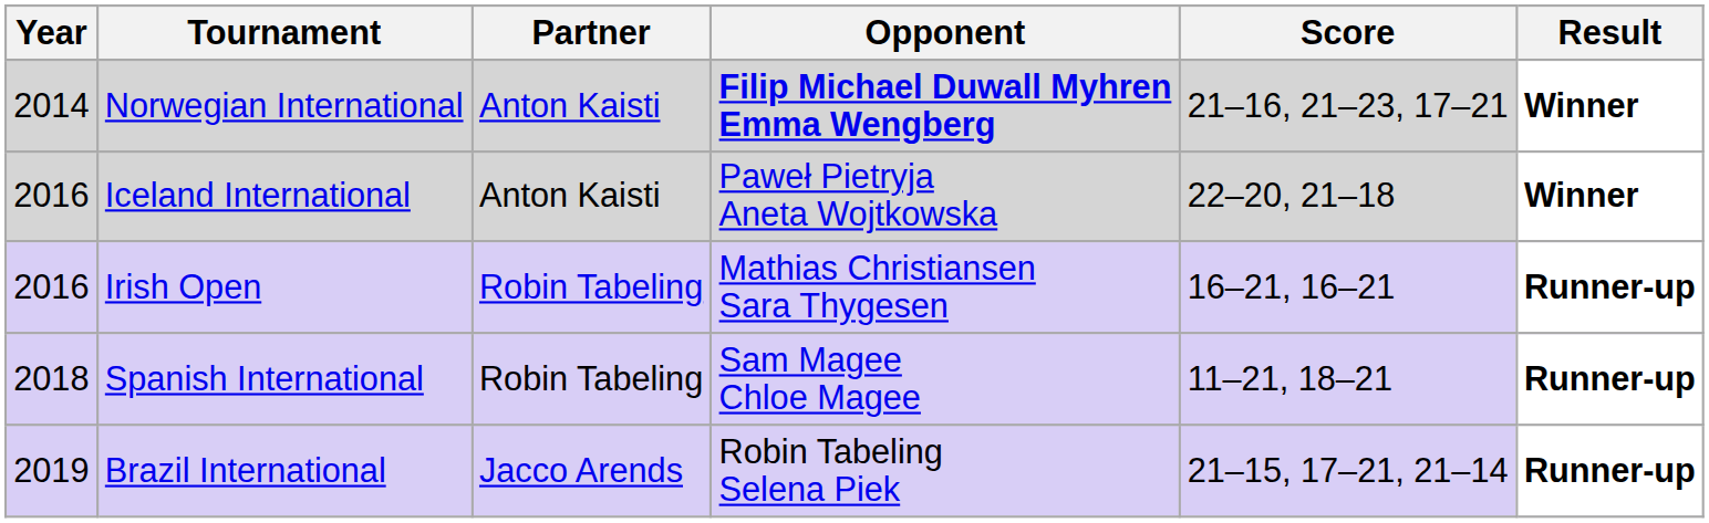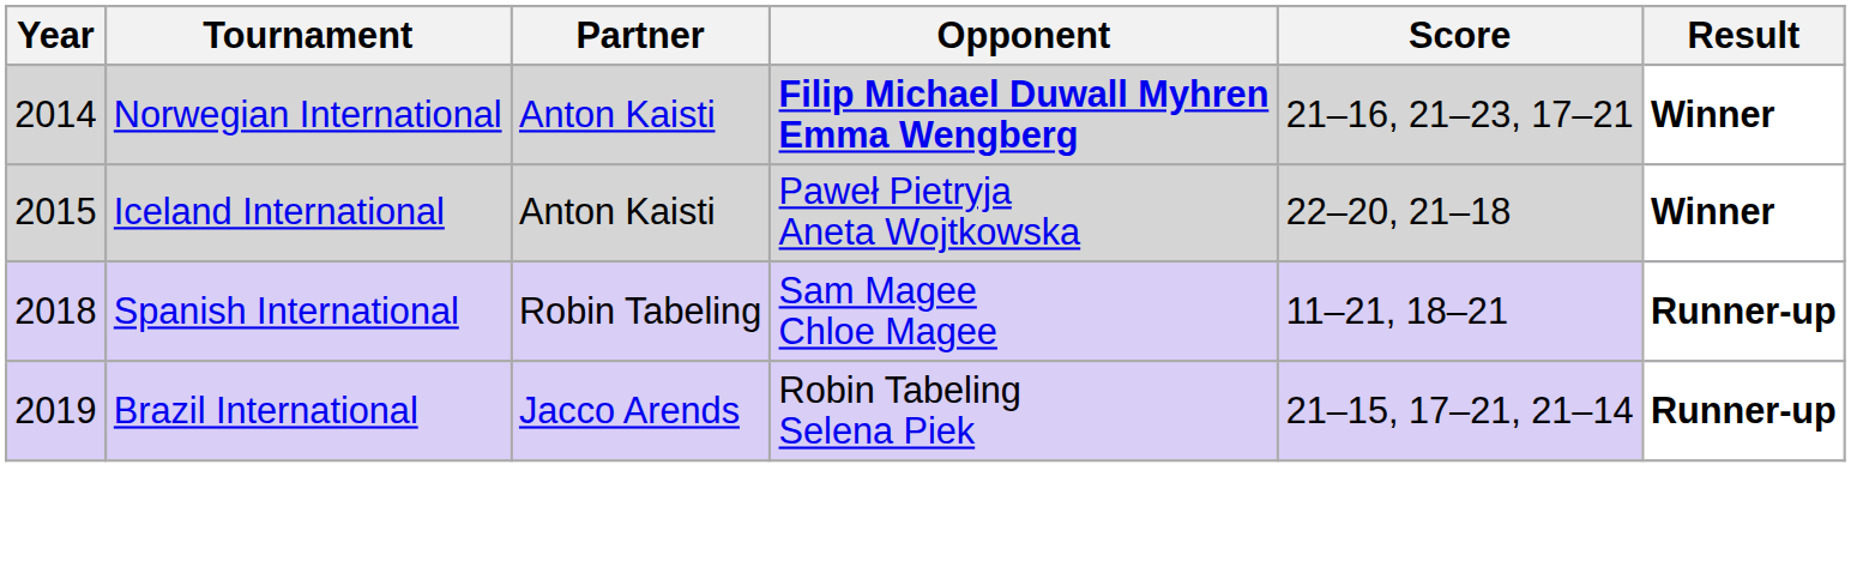 <table class="sortable wikitable" style="font-size: 90%;">
 <tr>
 <th>Year</th>
 <th>Tournament</th>
 <th>Partner</th>
 <th>Opponent</th>
 <th>Score</th>
 <th>Result</th>
 </tr>
 <tr style="background:#D5D5D5">
 <td align="center">2014</td>
 <td align="left"><a href='#'>Norwegian International</a></td>
 <td align="left"> <a href='#'>Anton Kaisti</a></td>
 <td align="left"><strong> <a href='#'>Filip Michael Duwall Myhren</a><br> <a href='#'>Emma Wengberg</a></strong></td>
 <td align="left">21–16, 21–23, 17–21</td>
 <td style="text-align:left; background:white"> <strong>Winner</strong></td>
 </tr>
 <tr style="background:#D5D5D5">
-<td align="center">2016</td>
+<td align="center">2015</td>
 <td align="left"><a href='#'>Iceland International</a></td>
 <td align="left"> Anton Kaisti</td>
 <td align="left"> <a href='#'>Paweł Pietryja</a><br> <a href='#'>Aneta Wojtkowska</a></td>
 <td align="left">22–20, 21–18</td>
 <td style="text-align:left; background:white"> <strong>Winner</strong></td>
-</tr>
-<tr style="background:#D8CEF6">
-<td align="center">2016</td>
-<td align="left"><a href='#'>Irish Open</a></td>
-<td align="left"> <a href='#'>Robin Tabeling</a></td>
-<td align="left"> <a href='#'>Mathias Christiansen</a><br> <a href='#'>Sara Thygesen</a></td>
-<td align="left">16–21, 16–21</td>
-<td style="text-align:left; background:white"> <strong>Runner-up</strong></td>
 </tr>
 <tr style="background:#D8CEF6">
 <td align="center">2018</td>
 <td align="left"><a href='#'>Spanish International</a></td>
 <td align="left"> Robin Tabeling</td>
 <td align="left"> <a href='#'>Sam Magee</a><br> <a href='#'>Chloe Magee</a></td>
 <td align="left">11–21, 18–21</td>
 <td style="text-align:left; background:white"> <strong>Runner-up</strong></td>
 </tr>
 <tr style="background:#D8CEF6">
 <td align="center">2019</td>
 <td align="left"><a href='#'>Brazil International</a></td>
 <td align="left"> <a href='#'>Jacco Arends</a></td>
 <td align="left"> Robin Tabeling<br> <a href='#'>Selena Piek</a></td>
 <td align="left">21–15, 17–21, 21–14</td>
 <td style="text-align:left; background:white"> <strong>Runner-up</strong></td>
 </tr>
 </table>
